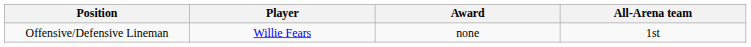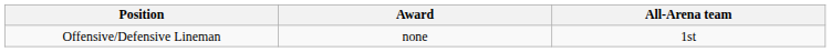 <table class="wikitable sortable">
 <tr>
 <th bgcolor="#DDDDFF" width="20%">Position</th>
-<th bgcolor="#DDDDFF" width="20%">Player</th>
 <th bgcolor="#DDDDFF" width="20%">Award</th>
 <th bgcolor="#DDDDFF" width="20%">All-Arena team</th>
 </tr>
 <tr align="center">
 <td>Offensive/Defensive Lineman</td>
-<td><a href='#'>Willie Fears</a></td>
 <td>none</td>
 <td>1st</td>
 </tr>
 </table>
